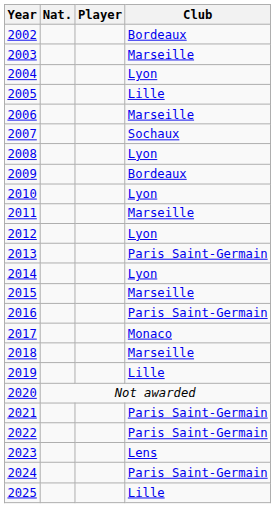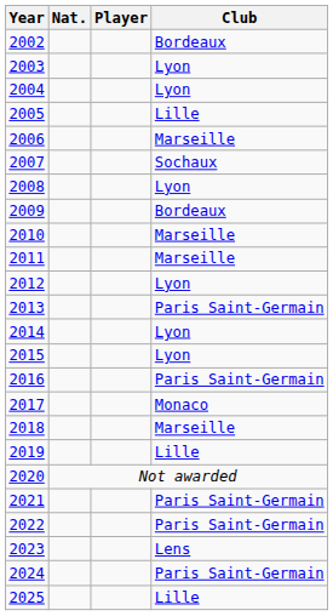 <table class="sortable wikitable" style="text-align: center;">
 <tr>
 <th>Year</th>
 <th>Nat.</th>
 <th>Player</th>
 <th>Club</th>
 </tr>
 <tr>
 <td><a href='#'>2002</a></td>
 <td></td>
 <td align=left></td>
 <td align=left><a href='#'>Bordeaux</a></td>
 </tr>
 <tr>
 <td><a href='#'>2003</a></td>
 <td></td>
 <td align=left></td>
-<td align=left><a href='#'>Marseille</a></td>
+<td align=left><a href='#'>Lyon</a></td>
 </tr>
 <tr>
 <td><a href='#'>2004</a></td>
 <td></td>
 <td align=left></td>
 <td align=left><a href='#'>Lyon</a></td>
 </tr>
 <tr>
 <td><a href='#'>2005</a></td>
 <td></td>
 <td align=left></td>
 <td align=left><a href='#'>Lille</a></td>
 </tr>
 <tr>
 <td><a href='#'>2006</a></td>
 <td></td>
 <td align=left></td>
 <td align=left><a href='#'>Marseille</a></td>
 </tr>
 <tr>
 <td><a href='#'>2007</a></td>
 <td></td>
 <td align=left></td>
 <td align=left><a href='#'>Sochaux</a></td>
 </tr>
 <tr>
 <td><a href='#'>2008</a></td>
 <td></td>
 <td align=left></td>
 <td align=left><a href='#'>Lyon</a></td>
 </tr>
 <tr>
 <td><a href='#'>2009</a></td>
 <td></td>
 <td align=left></td>
 <td align=left><a href='#'>Bordeaux</a></td>
 </tr>
 <tr>
 <td><a href='#'>2010</a></td>
 <td></td>
 <td align=left></td>
-<td align=left><a href='#'>Lyon</a></td>
+<td align=left><a href='#'>Marseille</a></td>
 </tr>
 <tr>
 <td><a href='#'>2011</a></td>
 <td></td>
 <td align=left></td>
 <td align=left><a href='#'>Marseille</a></td>
 </tr>
 <tr>
 <td><a href='#'>2012</a></td>
 <td></td>
 <td align=left></td>
 <td align=left><a href='#'>Lyon</a></td>
 </tr>
 <tr>
 <td><a href='#'>2013</a></td>
 <td></td>
 <td align=left></td>
 <td align=left><a href='#'>Paris Saint-Germain</a></td>
 </tr>
 <tr>
 <td><a href='#'>2014</a></td>
 <td></td>
 <td align=left></td>
 <td align=left><a href='#'>Lyon</a></td>
 </tr>
 <tr>
 <td><a href='#'>2015</a></td>
 <td></td>
 <td align=left></td>
-<td align=left><a href='#'>Marseille</a></td>
+<td align=left><a href='#'>Lyon</a></td>
 </tr>
 <tr>
 <td><a href='#'>2016</a></td>
 <td></td>
 <td align=left></td>
 <td align=left><a href='#'>Paris Saint-Germain</a></td>
 </tr>
 <tr>
 <td><a href='#'>2017</a></td>
 <td></td>
 <td align=left></td>
 <td align=left><a href='#'>Monaco</a></td>
 </tr>
 <tr>
 <td><a href='#'>2018</a></td>
 <td></td>
 <td align=left></td>
 <td align=left><a href='#'>Marseille</a></td>
 </tr>
 <tr>
 <td><a href='#'>2019</a></td>
 <td></td>
 <td align=left></td>
 <td align=left><a href='#'>Lille</a></td>
 </tr>
 <tr>
 <td><a href='#'>2020</a></td>
 <td colspan=3><em>Not awarded</em></td>
 </tr>
 <tr>
 <td><a href='#'>2021</a></td>
 <td></td>
 <td align=left></td>
 <td align=left><a href='#'>Paris Saint-Germain</a></td>
 </tr>
 <tr>
 <td><a href='#'>2022</a></td>
 <td></td>
 <td align=left></td>
 <td align=left><a href='#'>Paris Saint-Germain</a></td>
 </tr>
 <tr>
 <td><a href='#'>2023</a></td>
 <td></td>
 <td align=left></td>
 <td align=left><a href='#'>Lens</a></td>
 </tr>
 <tr>
 <td><a href='#'>2024</a></td>
 <td></td>
 <td align=left></td>
 <td align=left><a href='#'>Paris Saint-Germain</a></td>
 </tr>
 <tr>
 <td><a href='#'>2025</a></td>
 <td></td>
 <td align=left></td>
 <td align=left><a href='#'>Lille</a></td>
 </tr>
 </table>
